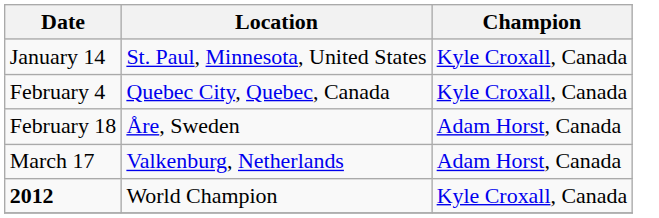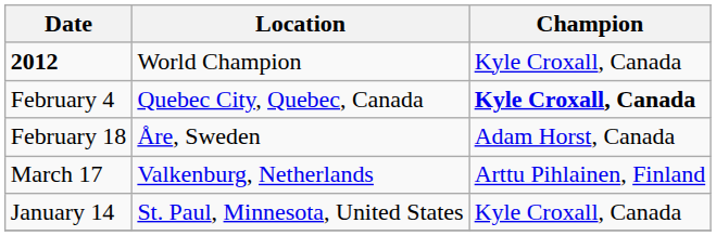 <table class="wikitable">
 <tr>
 <th>Date</th>
 <th>Location</th>
 <th>Champion</th>
 </tr>
 <tr>
-<td>January 14</td>
-<td><a href='#'>St. Paul</a>, <a href='#'>Minnesota</a>, United States</td>
+<td><strong>2012</strong></td>
+<td>World Champion</td>
 <td><a href='#'>Kyle Croxall</a>, Canada</td>
 </tr>
 <tr>
 <td>February 4</td>
 <td><a href='#'>Quebec City</a>, <a href='#'>Quebec</a>, Canada</td>
-<td><a href='#'>Kyle Croxall</a>, Canada</td>
+<td><strong><a href='#'>Kyle Croxall</a>, Canada</strong></td>
 </tr>
 <tr>
 <td>February 18</td>
 <td><a href='#'>Åre</a>, Sweden</td>
 <td><a href='#'>Adam Horst</a>, Canada</td>
 </tr>
 <tr>
 <td>March 17</td>
 <td><a href='#'>Valkenburg</a>, <a href='#'>Netherlands</a></td>
-<td><a href='#'>Adam Horst</a>, Canada</td>
+<td><a href='#'>Arttu Pihlainen</a>, <a href='#'>Finland</a></td>
 </tr>
 <tr>
-<td><strong>2012</strong></td>
-<td>World Champion</td>
+<td>January 14</td>
+<td><a href='#'>St. Paul</a>, <a href='#'>Minnesota</a>, United States</td>
 <td><a href='#'>Kyle Croxall</a>, Canada</td>
 </tr>
 <tr>
 </tr>
 </table>
